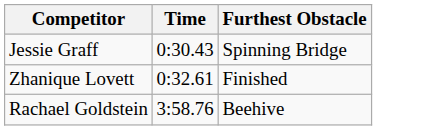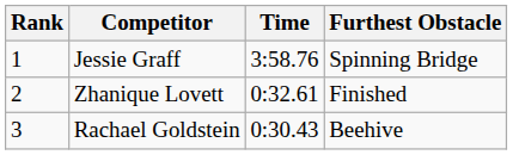 <table class="wikitable sortable mw-collapsible">
 <tr>
+<th>Rank</th>
 <th>Competitor</th>
 <th>Time</th>
 <th>Furthest Obstacle</th>
 </tr>
 <tr>
+<td>1</td>
 <td>Jessie Graff</td>
-<td>0:30.43</td>
+<td>3:58.76</td>
 <td>Spinning Bridge</td>
 </tr>
 <tr>
+<td>2</td>
 <td>Zhanique Lovett</td>
 <td>0:32.61</td>
 <td>Finished</td>
 </tr>
 <tr>
+<td>3</td>
 <td>Rachael Goldstein</td>
-<td>3:58.76</td>
+<td>0:30.43</td>
 <td>Beehive</td>
 </tr>
 </table>
